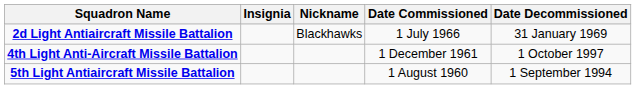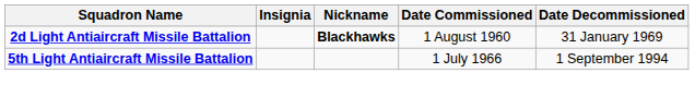 <table class="wikitable" style="text-align:center;">
 <tr bgcolor="#CCCCCC">
 <th>Squadron Name</th>
 <th>Insignia</th>
 <th>Nickname</th>
 <th>Date Commissioned</th>
 <th>Date Decommissioned</th>
 </tr>
 <tr>
 <td><strong><a href='#'>2d Light Antiaircraft Missile Battalion</a></strong></td>
 <td><strong></strong></td>
-<td>Blackhawks</td>
-<td>1 July 1966</td>
+<td><strong>Blackhawks</strong></td>
+<td>1 August 1960</td>
 <td>31 January 1969</td>
-</tr>
-<tr>
-<td><strong><a href='#'>4th Light Anti-Aircraft Missile Battalion</a></strong></td>
-<td></td>
-<td></td>
-<td>1 December 1961</td>
-<td>1 October 1997</td>
 </tr>
 <tr>
 <td><strong><a href='#'>5th Light Antiaircraft Missile Battalion</a></strong></td>
 <td></td>
 <td></td>
-<td>1 August 1960</td>
+<td>1 July 1966</td>
 <td>1 September 1994</td>
 </tr>
 </table>
